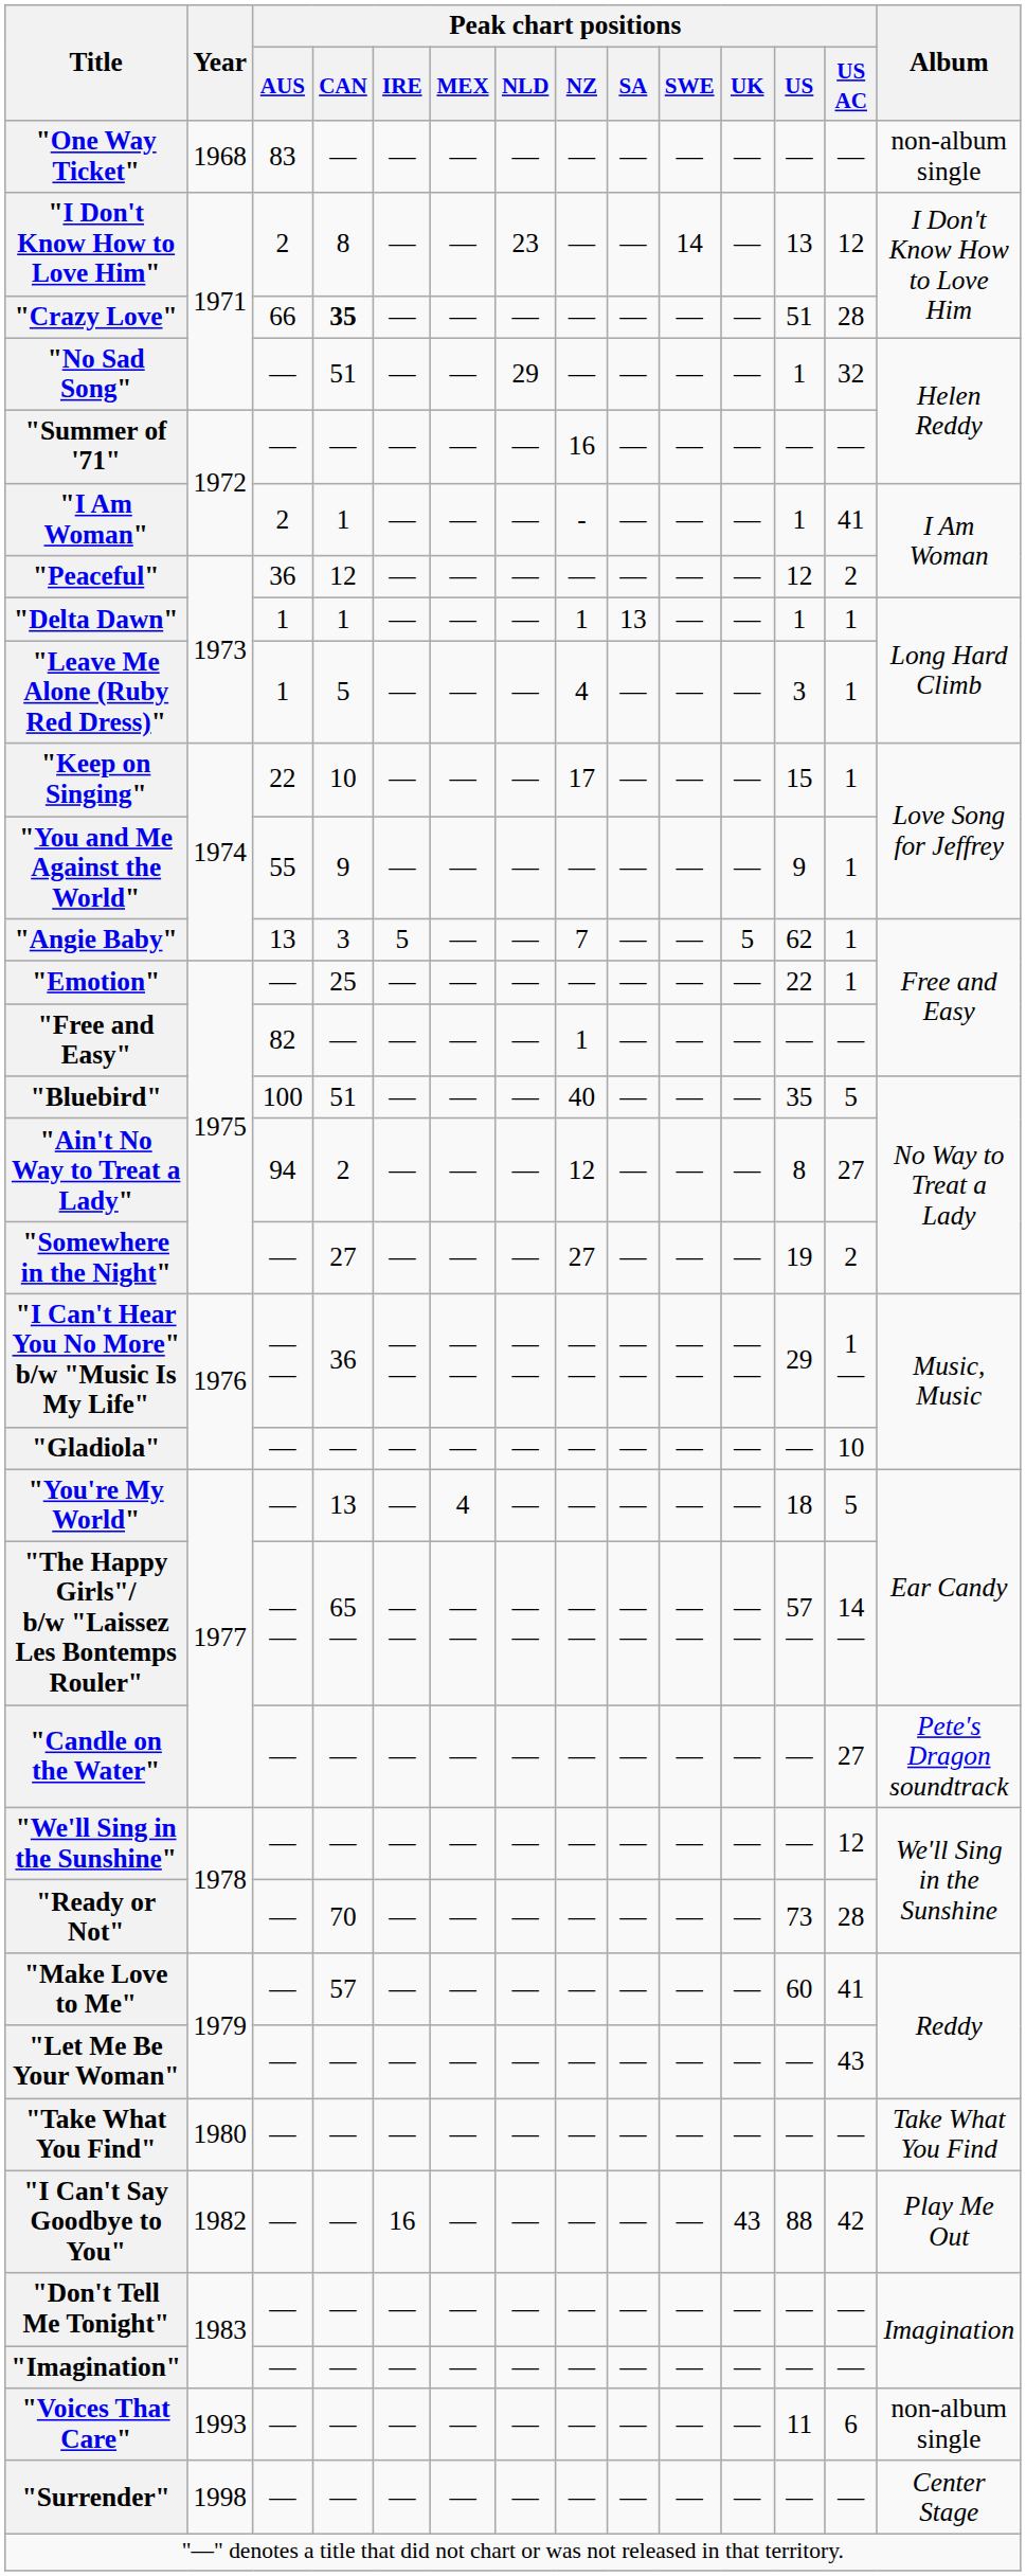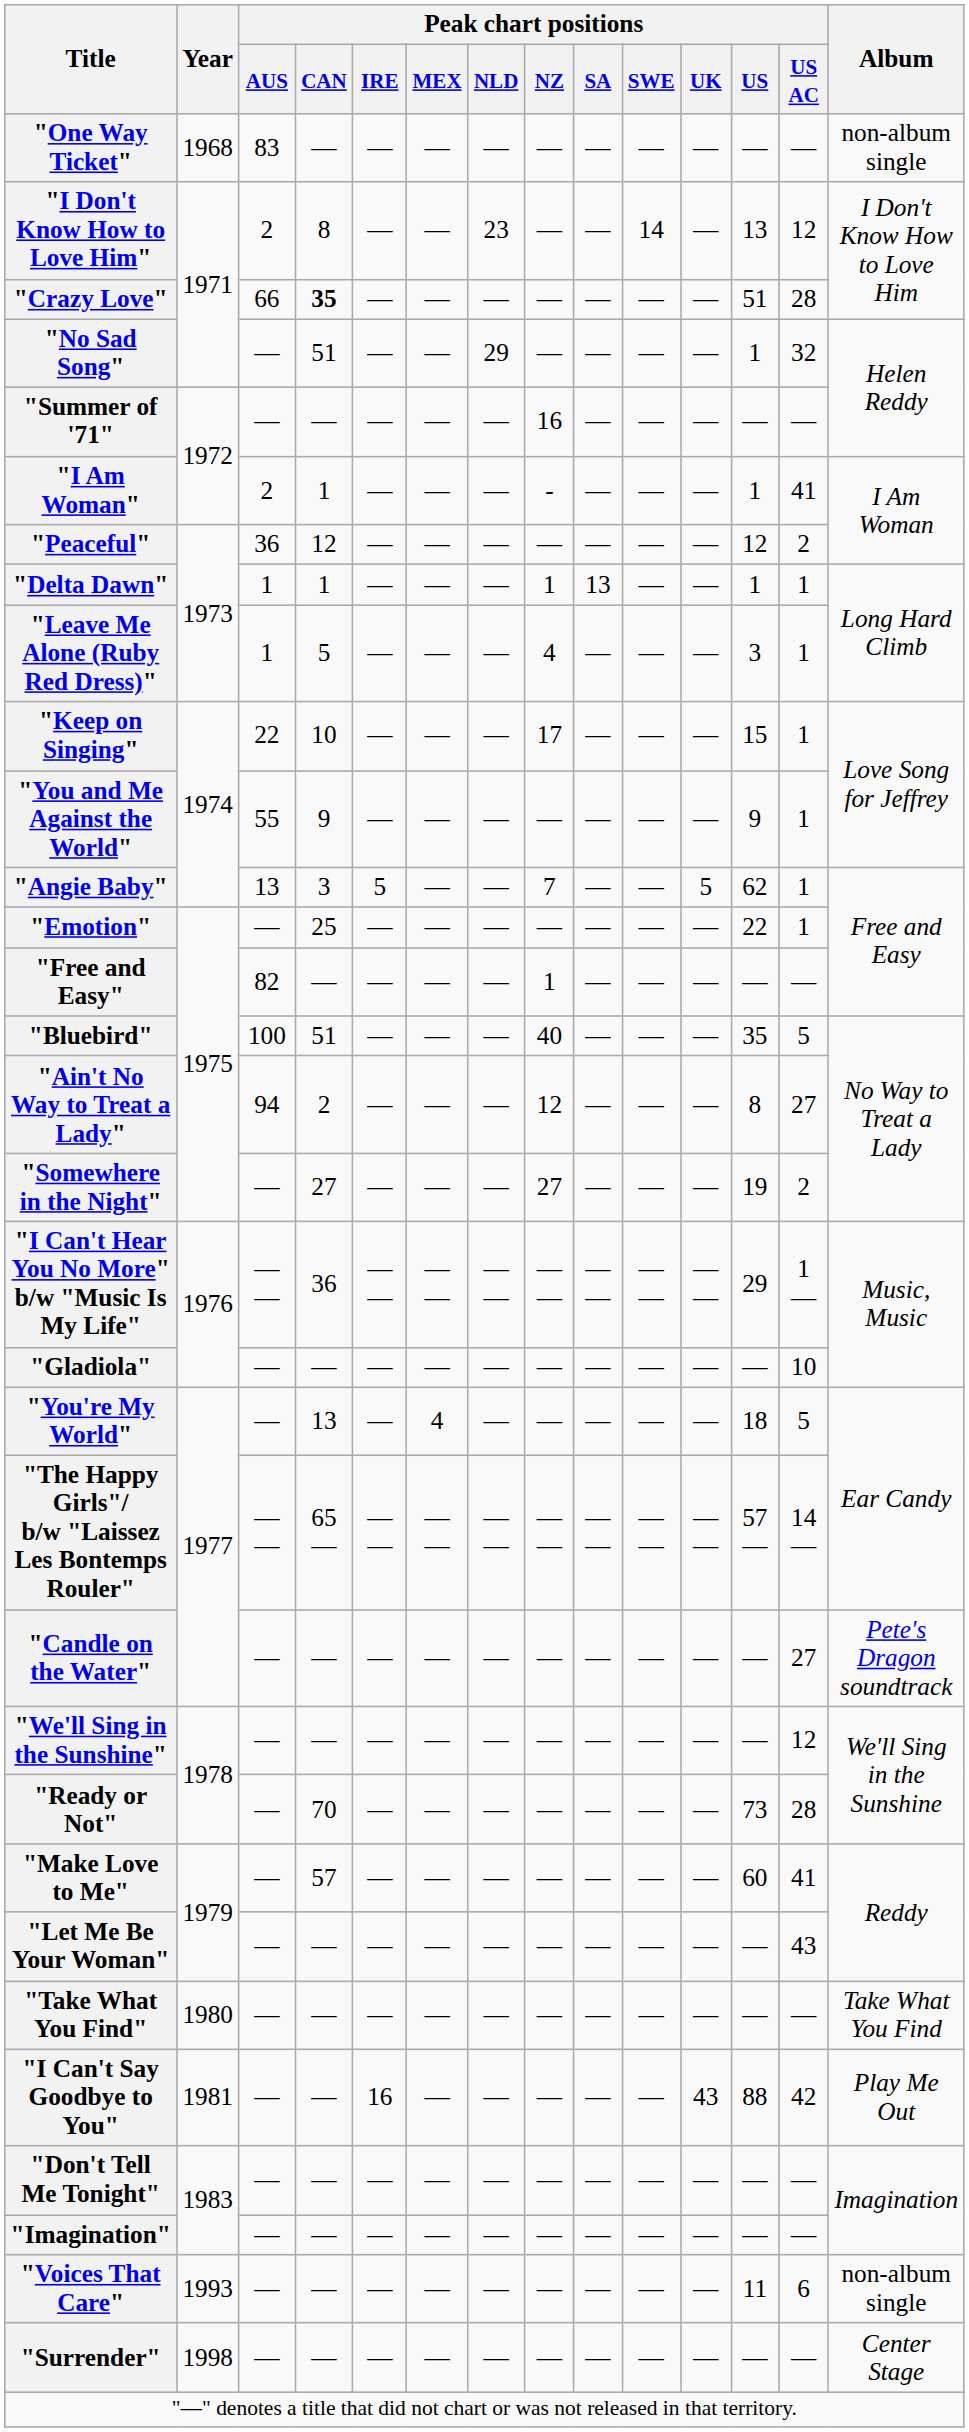 <table class="wikitable plainrowheaders">
 <tr>
 <th rowspan="2">Title</th>
 <th rowspan="2">Year</th>
 <th colspan="11">Peak chart positions</th>
 <th rowspan="2">Album</th>
 </tr>
 <tr>
 <th width="30"><small><a href='#'>AUS</a></small><br></th>
 <th width="30"><small><a href='#'>CAN</a></small><br></th>
 <th width="30"><small><a href='#'>IRE</a></small><br></th>
 <th width="30"><small><a href='#'>MEX</a></small><br></th>
 <th width="30"><small><a href='#'>NLD</a> </small><br></th>
 <th width="30"><small><a href='#'>NZ</a></small><br></th>
 <th width="30"><small><a href='#'>SA</a></small><br></th>
 <th width="30"><small><a href='#'>SWE</a></small><br></th>
 <th width="30"><small><a href='#'>UK</a></small><br></th>
 <th width="30"><small><a href='#'>US</a></small><br></th>
 <th width="30"><small><a href='#'>US<br>AC</a></small><br></th>
 </tr>
 <tr>
 <th scope="row">"<a href='#'>One Way Ticket</a>"</th>
 <td>1968</td>
 <td align="center">83</td>
 <td align="center">—</td>
 <td align="center">—</td>
 <td align="center">—</td>
 <td align="center">—</td>
 <td align="center">—</td>
 <td align="center">—</td>
 <td align="center">—</td>
 <td align="center">—</td>
 <td align="center">—</td>
 <td align="center">—</td>
 <td align="center">non-album single</td>
 </tr>
 <tr>
 <th scope="row">"<a href='#'>I Don't Know How to Love Him</a>"</th>
 <td rowspan="3">1971</td>
 <td align="center">2</td>
 <td align="center">8</td>
 <td align="center">—</td>
 <td align="center">—</td>
 <td align="center">23</td>
 <td align="center">—</td>
 <td align="center">—</td>
 <td align="center">14</td>
 <td align="center">—</td>
 <td align="center">13</td>
 <td align="center">12</td>
 <td align="center" rowspan="2"><em>I Don't Know How to Love Him</em></td>
 </tr>
 <tr>
 <th scope="row">"<a href='#'>Crazy Love</a>"</th>
 <td align="center">66</td>
 <td align="center"><strong>35</strong></td>
 <td align="center">—</td>
 <td align="center">—</td>
 <td align="center">—</td>
 <td align="center">—</td>
 <td align="center">—</td>
 <td align="center">—</td>
 <td align="center">—</td>
 <td align="center">51</td>
 <td align="center">28</td>
 </tr>
 <tr>
 <th scope="row">"<a href='#'>No Sad Song</a>"</th>
 <td align="center">—</td>
 <td align="center">51</td>
 <td align="center">—</td>
 <td align="center">—</td>
 <td align="center">29</td>
 <td align="center">—</td>
 <td align="center">—</td>
 <td align="center">—</td>
 <td align="center">—</td>
 <td align="center">1</td>
 <td align="center">32</td>
 <td align="center" rowspan="2"><em>Helen Reddy</em></td>
 </tr>
 <tr>
 <th scope="row">"Summer of '71"</th>
 <td rowspan="2">1972</td>
 <td align="center">—</td>
 <td align="center">—</td>
 <td align="center">—</td>
 <td align="center">—</td>
 <td align="center">—</td>
 <td align="center">16</td>
 <td align="center">—</td>
 <td align="center">—</td>
 <td align="center">—</td>
 <td align="center">—</td>
 <td align="center">—</td>
 </tr>
 <tr>
 <th scope="row">"<a href='#'>I Am Woman</a>"</th>
 <td align="center">2</td>
 <td align="center">1</td>
 <td align="center">—</td>
 <td align="center">—</td>
 <td align="center">—</td>
 <td align="center">-</td>
 <td align="center">—</td>
 <td align="center">—</td>
 <td align="center">—</td>
 <td align="center">1</td>
 <td align="center">41</td>
 <td align="center" rowspan="2"><em>I Am Woman</em></td>
 </tr>
 <tr>
 <th scope="row">"<a href='#'>Peaceful</a>"</th>
 <td rowspan="3">1973</td>
 <td align="center">36</td>
 <td align="center">12</td>
 <td align="center">—</td>
 <td align="center">—</td>
 <td align="center">—</td>
 <td align="center">—</td>
 <td align="center">—</td>
 <td align="center">—</td>
 <td align="center">—</td>
 <td align="center">12</td>
 <td align="center">2</td>
 </tr>
 <tr>
 <th scope="row">"<a href='#'>Delta Dawn</a>"</th>
 <td align="center">1</td>
 <td align="center">1</td>
 <td align="center">—</td>
 <td align="center">—</td>
 <td align="center">—</td>
 <td align="center">1</td>
 <td align="center">13</td>
 <td align="center">—</td>
 <td align="center">—</td>
 <td align="center">1</td>
 <td align="center">1</td>
 <td align="center" rowspan="2"><em>Long Hard Climb</em></td>
 </tr>
 <tr>
 <th scope="row">"<a href='#'>Leave Me Alone (Ruby Red Dress)</a>"</th>
 <td align="center">1</td>
 <td align="center">5</td>
 <td align="center">—</td>
 <td align="center">—</td>
 <td align="center">—</td>
 <td align="center">4</td>
 <td align="center">—</td>
 <td align="center">—</td>
 <td align="center">—</td>
 <td align="center">3</td>
 <td align="center">1</td>
 </tr>
 <tr>
 <th scope="row">"<a href='#'>Keep on Singing</a>"</th>
 <td rowspan="3">1974</td>
 <td align="center">22</td>
 <td align="center">10</td>
 <td align="center">—</td>
 <td align="center">—</td>
 <td align="center">—</td>
 <td align="center">17</td>
 <td align="center">—</td>
 <td align="center">—</td>
 <td align="center">—</td>
 <td align="center">15</td>
 <td align="center">1</td>
 <td align="center" rowspan="2"><em>Love Song for Jeffrey</em></td>
 </tr>
 <tr>
 <th scope="row">"<a href='#'>You and Me Against the World</a>"</th>
 <td align="center">55</td>
 <td align="center">9</td>
 <td align="center">—</td>
 <td align="center">—</td>
 <td align="center">—</td>
 <td align="center">—</td>
 <td align="center">—</td>
 <td align="center">—</td>
 <td align="center">—</td>
 <td align="center">9</td>
 <td align="center">1</td>
 </tr>
 <tr>
 <th scope="row">"<a href='#'>Angie Baby</a>"</th>
 <td align="center">13</td>
 <td align="center">3</td>
 <td align="center">5</td>
 <td align="center">—</td>
 <td align="center">—</td>
 <td align="center">7</td>
 <td align="center">—</td>
 <td align="center">—</td>
 <td align="center">5</td>
 <td align="center">62</td>
 <td align="center">1</td>
 <td align="center" rowspan="3"><em>Free and Easy</em></td>
 </tr>
 <tr>
 <th scope="row">"<a href='#'>Emotion</a>"</th>
 <td rowspan="5">1975</td>
 <td align="center">—</td>
 <td align="center">25</td>
 <td align="center">—</td>
 <td align="center">—</td>
 <td align="center">—</td>
 <td align="center">—</td>
 <td align="center">—</td>
 <td align="center">—</td>
 <td align="center">—</td>
 <td align="center">22</td>
 <td align="center">1</td>
 </tr>
 <tr>
 <th scope="row">"Free and Easy"</th>
 <td align="center">82</td>
 <td align="center">—</td>
 <td align="center">—</td>
 <td align="center">—</td>
 <td align="center">—</td>
 <td align="center">1</td>
 <td align="center">—</td>
 <td align="center">—</td>
 <td align="center">—</td>
 <td align="center">—</td>
 <td align="center">—</td>
 </tr>
 <tr>
 <th scope="row">"Bluebird"</th>
 <td align="center">100</td>
 <td align="center">51</td>
 <td align="center">—</td>
 <td align="center">—</td>
 <td align="center">—</td>
 <td align="center">40</td>
 <td align="center">—</td>
 <td align="center">—</td>
 <td align="center">—</td>
 <td align="center">35</td>
 <td align="center">5</td>
 <td align="center" rowspan="3"><em>No Way to Treat a Lady</em></td>
 </tr>
 <tr>
 <th scope="row">"<a href='#'>Ain't No Way to Treat a Lady</a>"</th>
 <td align="center">94</td>
 <td align="center">2</td>
 <td align="center">—</td>
 <td align="center">—</td>
 <td align="center">—</td>
 <td align="center">12</td>
 <td align="center">—</td>
 <td align="center">—</td>
 <td align="center">—</td>
 <td align="center">8</td>
 <td align="center">27</td>
 </tr>
 <tr>
 <th scope="row">"<a href='#'>Somewhere in the Night</a>"</th>
 <td align="center">—</td>
 <td align="center">27</td>
 <td align="center">—</td>
 <td align="center">—</td>
 <td align="center">—</td>
 <td align="center">27</td>
 <td align="center">—</td>
 <td align="center">—</td>
 <td align="center">—</td>
 <td align="center">19</td>
 <td align="center">2</td>
 </tr>
 <tr>
 <th scope="row">"<a href='#'>I Can't Hear You No More</a>" <br>b/w "Music Is My Life"</th>
 <td rowspan="2">1976</td>
 <td align="center">—<br>—</td>
 <td align="center">36</td>
 <td align="center">—<br>—</td>
 <td align="center">—<br>—</td>
 <td align="center">—<br>—</td>
 <td align="center">—<br>—</td>
 <td align="center">—<br>—</td>
 <td align="center">—<br>—</td>
 <td align="center">—<br>—</td>
 <td align="center">29</td>
 <td align="center">1 <br>—</td>
 <td align="center" rowspan="2"><em>Music, Music</em></td>
 </tr>
 <tr>
 <th scope="row">"Gladiola"</th>
 <td align="center">—</td>
 <td align="center">—</td>
 <td align="center">—</td>
 <td align="center">—</td>
 <td align="center">—</td>
 <td align="center">—</td>
 <td align="center">—</td>
 <td align="center">—</td>
 <td align="center">—</td>
 <td align="center">—</td>
 <td align="center">10</td>
 </tr>
 <tr>
 <th scope="row">"<a href='#'>You're My World</a>"</th>
 <td rowspan="3">1977</td>
 <td align="center">—</td>
 <td align="center">13</td>
 <td align="center">—</td>
 <td align="center">4</td>
 <td align="center">—</td>
 <td align="center">—</td>
 <td align="center">—</td>
 <td align="center">—</td>
 <td align="center">—</td>
 <td align="center">18</td>
 <td align="center">5</td>
 <td align="center" rowspan="2"><em>Ear Candy</em></td>
 </tr>
 <tr>
 <th scope="row">"The Happy Girls"/<br> b/w "Laissez Les Bontemps Rouler"</th>
 <td align="center">—<br>—</td>
 <td align="center">65<br>—</td>
 <td align="center">—<br>—</td>
 <td align="center">—<br>—</td>
 <td align="center">—<br>—</td>
 <td align="center">—<br>—</td>
 <td align="center">—<br>—</td>
 <td align="center">—<br>—</td>
 <td align="center">—<br>—</td>
 <td align="center">57<br>—</td>
 <td align="center">14<br>—</td>
 </tr>
 <tr>
 <th scope="row">"<a href='#'>Candle on the Water</a>"</th>
 <td align="center">—</td>
 <td align="center">—</td>
 <td align="center">—</td>
 <td align="center">—</td>
 <td align="center">—</td>
 <td align="center">—</td>
 <td align="center">—</td>
 <td align="center">—</td>
 <td align="center">—</td>
 <td align="center">—</td>
 <td align="center">27</td>
 <td align="center"><em><a href='#'>Pete's Dragon</a> soundtrack</em></td>
 </tr>
 <tr>
 <th scope="row">"<a href='#'>We'll Sing in the Sunshine</a>"</th>
 <td rowspan="2">1978</td>
 <td align="center">—</td>
 <td align="center">—</td>
 <td align="center">—</td>
 <td align="center">—</td>
 <td align="center">—</td>
 <td align="center">—</td>
 <td align="center">—</td>
 <td align="center">—</td>
 <td align="center">—</td>
 <td align="center">—</td>
 <td align="center">12</td>
 <td align="center" rowspan="2"><em>We'll Sing in the Sunshine</em></td>
 </tr>
 <tr>
 <th scope="row">"Ready or Not"</th>
 <td align="center">—</td>
 <td align="center">70</td>
 <td align="center">—</td>
 <td align="center">—</td>
 <td align="center">—</td>
 <td align="center">—</td>
 <td align="center">—</td>
 <td align="center">—</td>
 <td align="center">—</td>
 <td align="center">73</td>
 <td align="center">28</td>
 </tr>
 <tr>
 <th scope="row">"Make Love to Me"</th>
 <td rowspan="2">1979</td>
 <td align="center">—</td>
 <td align="center">57</td>
 <td align="center">—</td>
 <td align="center">—</td>
 <td align="center">—</td>
 <td align="center">—</td>
 <td align="center">—</td>
 <td align="center">—</td>
 <td align="center">—</td>
 <td align="center">60</td>
 <td align="center">41</td>
 <td align="center" rowspan="2"><em>Reddy</em></td>
 </tr>
 <tr>
 <th scope="row">"Let Me Be Your Woman"</th>
 <td align="center">—</td>
 <td align="center">—</td>
 <td align="center">—</td>
 <td align="center">—</td>
 <td align="center">—</td>
 <td align="center">—</td>
 <td align="center">—</td>
 <td align="center">—</td>
 <td align="center">—</td>
 <td align="center">—</td>
 <td align="center">43</td>
 </tr>
 <tr>
 <th scope="row">"Take What You Find"</th>
 <td>1980</td>
 <td align="center">—</td>
 <td align="center">—</td>
 <td align="center">—</td>
 <td align="center">—</td>
 <td align="center">—</td>
 <td align="center">—</td>
 <td align="center">—</td>
 <td align="center">—</td>
 <td align="center">—</td>
 <td align="center">—</td>
 <td align="center">—</td>
 <td align="center"><em>Take What You Find</em></td>
 </tr>
 <tr>
 <th scope="row">"I Can't Say Goodbye to You"</th>
-<td>1982</td>
+<td>1981</td>
 <td align="center">—</td>
 <td align="center">—</td>
 <td align="center">16</td>
 <td align="center">—</td>
 <td align="center">—</td>
 <td align="center">—</td>
 <td align="center">—</td>
 <td align="center">—</td>
 <td align="center">43</td>
 <td align="center">88</td>
 <td align="center">42</td>
 <td align="center"><em>Play Me Out</em></td>
 </tr>
 <tr>
 <th scope="row">"Don't Tell Me Tonight"</th>
 <td rowspan="2">1983</td>
 <td align="center">—</td>
 <td align="center">—</td>
 <td align="center">—</td>
 <td align="center">—</td>
 <td align="center">—</td>
 <td align="center">—</td>
 <td align="center">—</td>
 <td align="center">—</td>
 <td align="center">—</td>
 <td align="center">—</td>
 <td align="center">—</td>
 <td align="center" rowspan="2"><em>Imagination</em></td>
 </tr>
 <tr>
 <th scope="row">"Imagination"</th>
 <td align="center">—</td>
 <td align="center">—</td>
 <td align="center">—</td>
 <td align="center">—</td>
 <td align="center">—</td>
 <td align="center">—</td>
 <td align="center">—</td>
 <td align="center">—</td>
 <td align="center">—</td>
 <td align="center">—</td>
 <td align="center">—</td>
 </tr>
 <tr>
 <th scope="row">"<a href='#'>Voices That Care</a>" <br></th>
 <td>1993</td>
 <td align="center">—</td>
 <td align="center">—</td>
 <td align="center">—</td>
 <td align="center">—</td>
 <td align="center">—</td>
 <td align="center">—</td>
 <td align="center">—</td>
 <td align="center">—</td>
 <td align="center">—</td>
 <td align="center">11</td>
 <td align="center">6</td>
 <td align="center">non-album single</td>
 </tr>
 <tr>
 <th scope="row">"Surrender"</th>
 <td>1998</td>
 <td align="center">—</td>
 <td align="center">—</td>
 <td align="center">—</td>
 <td align="center">—</td>
 <td align="center">—</td>
 <td align="center">—</td>
 <td align="center">—</td>
 <td align="center">—</td>
 <td align="center">—</td>
 <td align="center">—</td>
 <td align="center">—</td>
 <td align="center"><em>Center Stage</em></td>
 </tr>
 <tr>
 <td colspan="19" style="text-align:center; font-size:85%">"—" denotes a title that did not chart or was not released in that territory.</td>
 </tr>
 </table>
